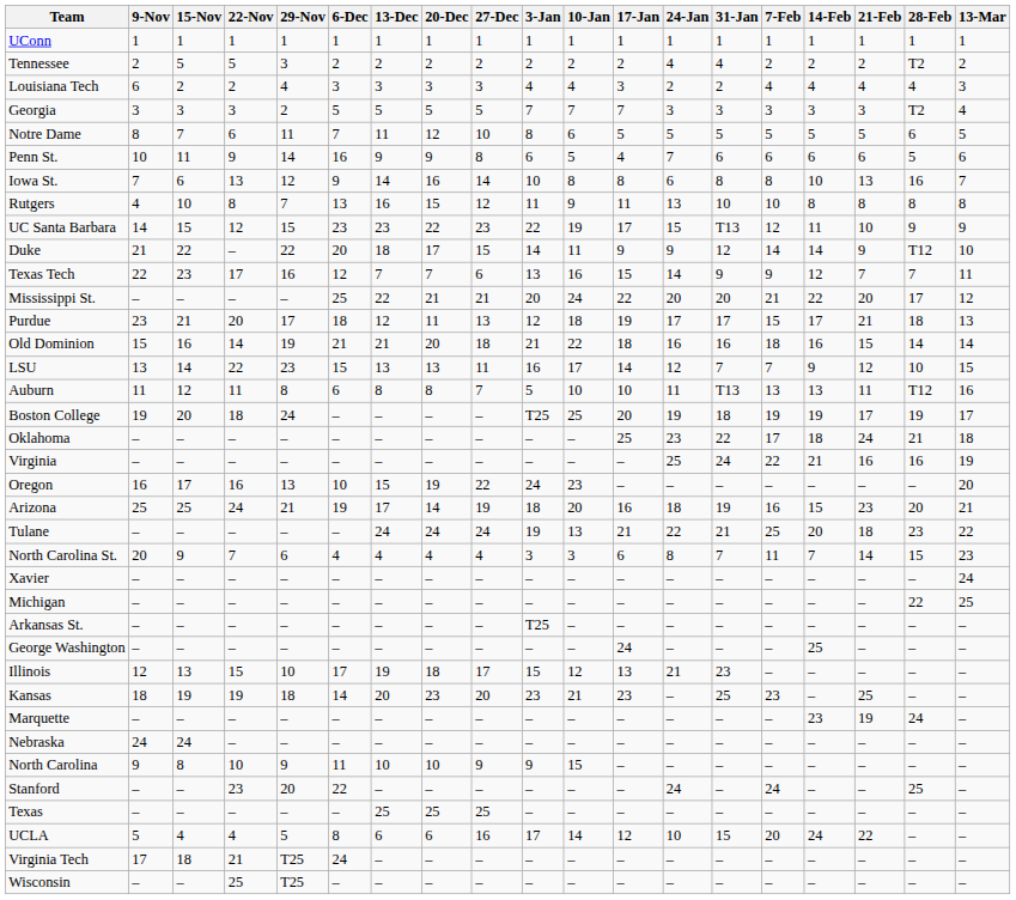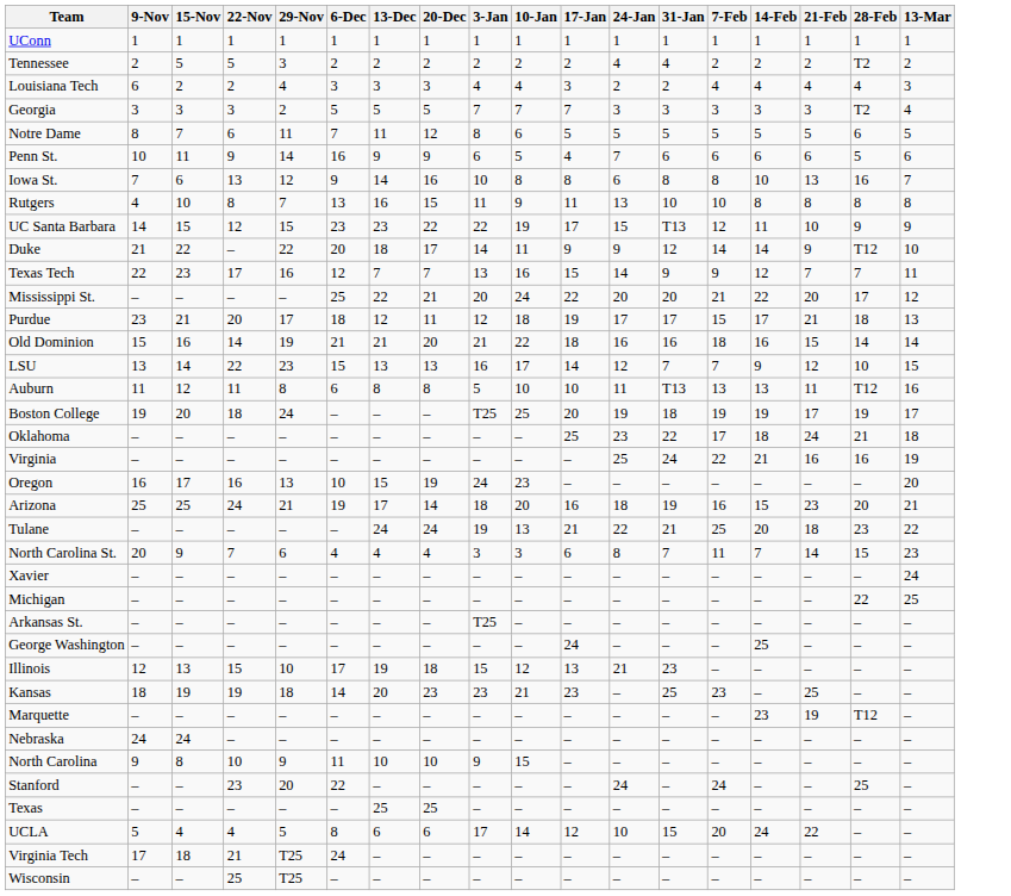 <table class="wikitable sortable">
 <tr>
 <th>Team</th>
 <th>9-Nov</th>
 <th>15-Nov</th>
 <th>22-Nov</th>
 <th>29-Nov</th>
 <th>6-Dec</th>
 <th>13-Dec</th>
 <th>20-Dec</th>
-<th>27-Dec</th>
 <th>3-Jan</th>
 <th>10-Jan</th>
 <th>17-Jan</th>
 <th>24-Jan</th>
 <th>31-Jan</th>
 <th>7-Feb</th>
 <th>14-Feb</th>
 <th>21-Feb</th>
 <th>28-Feb</th>
 <th>13-Mar</th>
 </tr>
 <tr>
 <td><a href='#'>UConn</a></td>
 <td>1</td>
 <td>1</td>
 <td>1</td>
 <td>1</td>
 <td>1</td>
 <td>1</td>
 <td>1</td>
 <td>1</td>
 <td>1</td>
 <td>1</td>
 <td>1</td>
 <td>1</td>
 <td>1</td>
 <td>1</td>
 <td>1</td>
 <td>1</td>
 <td>1</td>
-<td>1</td>
 </tr>
 <tr>
 <td>Tennessee</td>
 <td>2</td>
 <td>5</td>
 <td>5</td>
 <td>3</td>
-<td>2</td>
 <td>2</td>
 <td>2</td>
 <td>2</td>
 <td>2</td>
 <td>2</td>
 <td>2</td>
 <td>4</td>
 <td>4</td>
 <td>2</td>
 <td>2</td>
 <td>2</td>
 <td data-sort-value=2>T2</td>
 <td>2</td>
 </tr>
 <tr>
 <td>Louisiana Tech</td>
 <td>6</td>
 <td>2</td>
 <td>2</td>
 <td>4</td>
 <td>3</td>
 <td>3</td>
 <td>3</td>
-<td>3</td>
 <td>4</td>
 <td>4</td>
 <td>3</td>
 <td>2</td>
 <td>2</td>
 <td>4</td>
 <td>4</td>
 <td>4</td>
 <td>4</td>
 <td>3</td>
 </tr>
 <tr>
 <td>Georgia</td>
 <td>3</td>
 <td>3</td>
 <td>3</td>
 <td>2</td>
-<td>5</td>
 <td>5</td>
 <td>5</td>
 <td>5</td>
 <td>7</td>
 <td>7</td>
 <td>7</td>
 <td>3</td>
 <td>3</td>
 <td>3</td>
 <td>3</td>
 <td>3</td>
 <td data-sort-value=2>T2</td>
 <td>4</td>
 </tr>
 <tr>
 <td>Notre Dame</td>
 <td>8</td>
 <td>7</td>
 <td>6</td>
 <td>11</td>
 <td>7</td>
 <td>11</td>
 <td>12</td>
-<td>10</td>
 <td>8</td>
 <td>6</td>
 <td>5</td>
 <td>5</td>
 <td>5</td>
 <td>5</td>
 <td>5</td>
 <td>5</td>
 <td>6</td>
 <td>5</td>
 </tr>
 <tr>
 <td>Penn St.</td>
 <td>10</td>
 <td>11</td>
 <td>9</td>
 <td>14</td>
 <td>16</td>
 <td>9</td>
 <td>9</td>
-<td>8</td>
 <td>6</td>
 <td>5</td>
 <td>4</td>
 <td>7</td>
 <td>6</td>
 <td>6</td>
 <td>6</td>
 <td>6</td>
 <td>5</td>
 <td>6</td>
 </tr>
 <tr>
 <td>Iowa St.</td>
 <td>7</td>
 <td>6</td>
 <td>13</td>
 <td>12</td>
 <td>9</td>
 <td>14</td>
 <td>16</td>
-<td>14</td>
 <td>10</td>
 <td>8</td>
 <td>8</td>
 <td>6</td>
 <td>8</td>
 <td>8</td>
 <td>10</td>
 <td>13</td>
 <td>16</td>
 <td>7</td>
 </tr>
 <tr>
 <td>Rutgers</td>
 <td>4</td>
 <td>10</td>
 <td>8</td>
 <td>7</td>
 <td>13</td>
 <td>16</td>
 <td>15</td>
-<td>12</td>
 <td>11</td>
 <td>9</td>
 <td>11</td>
 <td>13</td>
 <td>10</td>
 <td>10</td>
 <td>8</td>
 <td>8</td>
 <td>8</td>
 <td>8</td>
 </tr>
 <tr>
 <td>UC Santa Barbara</td>
 <td>14</td>
 <td>15</td>
 <td>12</td>
 <td>15</td>
 <td>23</td>
 <td>23</td>
 <td>22</td>
-<td>23</td>
 <td>22</td>
 <td>19</td>
 <td>17</td>
 <td>15</td>
 <td data-sort-value=13>T13</td>
 <td>12</td>
 <td>11</td>
 <td>10</td>
 <td>9</td>
 <td>9</td>
 </tr>
 <tr>
 <td>Duke</td>
 <td>21</td>
 <td>22</td>
 <td data-sort-value=99>–</td>
 <td>22</td>
 <td>20</td>
 <td>18</td>
 <td>17</td>
-<td>15</td>
 <td>14</td>
 <td>11</td>
 <td>9</td>
 <td>9</td>
 <td>12</td>
 <td>14</td>
 <td>14</td>
 <td>9</td>
 <td data-sort-value=12>T12</td>
 <td>10</td>
 </tr>
 <tr>
 <td>Texas Tech</td>
 <td>22</td>
 <td>23</td>
 <td>17</td>
 <td>16</td>
 <td>12</td>
 <td>7</td>
 <td>7</td>
-<td>6</td>
 <td>13</td>
 <td>16</td>
 <td>15</td>
 <td>14</td>
 <td>9</td>
 <td>9</td>
 <td>12</td>
 <td>7</td>
 <td>7</td>
 <td>11</td>
 </tr>
 <tr>
 <td>Mississippi St.</td>
 <td data-sort-value=99>–</td>
 <td data-sort-value=99>–</td>
 <td data-sort-value=99>–</td>
 <td data-sort-value=99>–</td>
 <td>25</td>
 <td>22</td>
-<td>21</td>
 <td>21</td>
 <td>20</td>
 <td>24</td>
 <td>22</td>
 <td>20</td>
 <td>20</td>
 <td>21</td>
 <td>22</td>
 <td>20</td>
 <td>17</td>
 <td>12</td>
 </tr>
 <tr>
 <td>Purdue</td>
 <td>23</td>
 <td>21</td>
 <td>20</td>
 <td>17</td>
 <td>18</td>
 <td>12</td>
 <td>11</td>
-<td>13</td>
 <td>12</td>
 <td>18</td>
 <td>19</td>
 <td>17</td>
 <td>17</td>
 <td>15</td>
 <td>17</td>
 <td>21</td>
 <td>18</td>
 <td>13</td>
 </tr>
 <tr>
 <td>Old Dominion</td>
 <td>15</td>
 <td>16</td>
 <td>14</td>
 <td>19</td>
 <td>21</td>
 <td>21</td>
 <td>20</td>
-<td>18</td>
 <td>21</td>
 <td>22</td>
 <td>18</td>
 <td>16</td>
 <td>16</td>
 <td>18</td>
 <td>16</td>
 <td>15</td>
 <td>14</td>
 <td>14</td>
 </tr>
 <tr>
 <td>LSU</td>
 <td>13</td>
 <td>14</td>
 <td>22</td>
 <td>23</td>
 <td>15</td>
 <td>13</td>
 <td>13</td>
-<td>11</td>
 <td>16</td>
 <td>17</td>
 <td>14</td>
 <td>12</td>
 <td>7</td>
 <td>7</td>
 <td>9</td>
 <td>12</td>
 <td>10</td>
 <td>15</td>
 </tr>
 <tr>
 <td>Auburn</td>
 <td>11</td>
 <td>12</td>
 <td>11</td>
 <td>8</td>
 <td>6</td>
 <td>8</td>
 <td>8</td>
-<td>7</td>
 <td>5</td>
 <td>10</td>
 <td>10</td>
 <td>11</td>
 <td data-sort-value=13>T13</td>
 <td>13</td>
 <td>13</td>
 <td>11</td>
 <td data-sort-value=12>T12</td>
 <td>16</td>
 </tr>
 <tr>
 <td>Boston College</td>
 <td>19</td>
 <td>20</td>
 <td>18</td>
 <td>24</td>
 <td data-sort-value=99>–</td>
 <td data-sort-value=99>–</td>
 <td data-sort-value=99>–</td>
-<td data-sort-value=99>–</td>
 <td data-sort-value=25>T25</td>
 <td>25</td>
 <td>20</td>
 <td>19</td>
 <td>18</td>
 <td>19</td>
 <td>19</td>
 <td>17</td>
 <td>19</td>
 <td>17</td>
 </tr>
 <tr>
 <td>Oklahoma</td>
-<td data-sort-value=99>–</td>
 <td data-sort-value=99>–</td>
 <td data-sort-value=99>–</td>
 <td data-sort-value=99>–</td>
 <td data-sort-value=99>–</td>
 <td data-sort-value=99>–</td>
 <td data-sort-value=99>–</td>
 <td data-sort-value=99>–</td>
 <td data-sort-value=99>–</td>
 <td data-sort-value=99>–</td>
 <td>25</td>
 <td>23</td>
 <td>22</td>
 <td>17</td>
 <td>18</td>
 <td>24</td>
 <td>21</td>
 <td>18</td>
 </tr>
 <tr>
 <td>Virginia</td>
 <td data-sort-value=99>–</td>
 <td data-sort-value=99>–</td>
 <td data-sort-value=99>–</td>
 <td data-sort-value=99>–</td>
 <td data-sort-value=99>–</td>
 <td data-sort-value=99>–</td>
 <td data-sort-value=99>–</td>
 <td data-sort-value=99>–</td>
 <td data-sort-value=99>–</td>
 <td data-sort-value=99>–</td>
-<td data-sort-value=99>–</td>
 <td>25</td>
 <td>24</td>
 <td>22</td>
 <td>21</td>
 <td>16</td>
 <td>16</td>
 <td>19</td>
 </tr>
 <tr>
 <td>Oregon</td>
 <td>16</td>
 <td>17</td>
 <td>16</td>
 <td>13</td>
 <td>10</td>
 <td>15</td>
 <td>19</td>
-<td>22</td>
 <td>24</td>
 <td>23</td>
 <td data-sort-value=99>–</td>
 <td data-sort-value=99>–</td>
 <td data-sort-value=99>–</td>
 <td data-sort-value=99>–</td>
 <td data-sort-value=99>–</td>
 <td data-sort-value=99>–</td>
 <td data-sort-value=99>–</td>
 <td>20</td>
 </tr>
 <tr>
 <td>Arizona</td>
 <td>25</td>
 <td>25</td>
 <td>24</td>
 <td>21</td>
 <td>19</td>
 <td>17</td>
 <td>14</td>
-<td>19</td>
 <td>18</td>
 <td>20</td>
 <td>16</td>
 <td>18</td>
 <td>19</td>
 <td>16</td>
 <td>15</td>
 <td>23</td>
 <td>20</td>
 <td>21</td>
 </tr>
 <tr>
 <td>Tulane</td>
 <td data-sort-value=99>–</td>
 <td data-sort-value=99>–</td>
 <td data-sort-value=99>–</td>
 <td data-sort-value=99>–</td>
 <td data-sort-value=99>–</td>
-<td>24</td>
 <td>24</td>
 <td>24</td>
 <td>19</td>
 <td>13</td>
 <td>21</td>
 <td>22</td>
 <td>21</td>
 <td>25</td>
 <td>20</td>
 <td>18</td>
 <td>23</td>
 <td>22</td>
 </tr>
 <tr>
 <td>North Carolina St.</td>
 <td>20</td>
 <td>9</td>
 <td>7</td>
 <td>6</td>
 <td>4</td>
 <td>4</td>
 <td>4</td>
-<td>4</td>
 <td>3</td>
 <td>3</td>
 <td>6</td>
 <td>8</td>
 <td>7</td>
 <td>11</td>
 <td>7</td>
 <td>14</td>
 <td>15</td>
 <td>23</td>
 </tr>
 <tr>
 <td>Xavier</td>
-<td data-sort-value=99>–</td>
 <td data-sort-value=99>–</td>
 <td data-sort-value=99>–</td>
 <td data-sort-value=99>–</td>
 <td data-sort-value=99>–</td>
 <td data-sort-value=99>–</td>
 <td data-sort-value=99>–</td>
 <td data-sort-value=99>–</td>
 <td data-sort-value=99>–</td>
 <td data-sort-value=99>–</td>
 <td data-sort-value=99>–</td>
 <td data-sort-value=99>–</td>
 <td data-sort-value=99>–</td>
 <td data-sort-value=99>–</td>
 <td data-sort-value=99>–</td>
 <td data-sort-value=99>–</td>
 <td data-sort-value=99>–</td>
 <td>24</td>
 </tr>
 <tr>
 <td>Michigan</td>
 <td data-sort-value=99>–</td>
 <td data-sort-value=99>–</td>
 <td data-sort-value=99>–</td>
 <td data-sort-value=99>–</td>
 <td data-sort-value=99>–</td>
 <td data-sort-value=99>–</td>
 <td data-sort-value=99>–</td>
 <td data-sort-value=99>–</td>
 <td data-sort-value=99>–</td>
 <td data-sort-value=99>–</td>
 <td data-sort-value=99>–</td>
 <td data-sort-value=99>–</td>
 <td data-sort-value=99>–</td>
 <td data-sort-value=99>–</td>
 <td data-sort-value=99>–</td>
-<td data-sort-value=99>–</td>
 <td>22</td>
 <td>25</td>
 </tr>
 <tr>
 <td>Arkansas St.</td>
-<td data-sort-value=99>–</td>
 <td data-sort-value=99>–</td>
 <td data-sort-value=99>–</td>
 <td data-sort-value=99>–</td>
 <td data-sort-value=99>–</td>
 <td data-sort-value=99>–</td>
 <td data-sort-value=99>–</td>
 <td data-sort-value=99>–</td>
 <td data-sort-value=25>T25</td>
 <td data-sort-value=99>–</td>
 <td data-sort-value=99>–</td>
 <td data-sort-value=99>–</td>
 <td data-sort-value=99>–</td>
 <td data-sort-value=99>–</td>
 <td data-sort-value=99>–</td>
 <td data-sort-value=99>–</td>
 <td data-sort-value=99>–</td>
 <td data-sort-value=99>–</td>
 </tr>
 <tr>
 <td>George Washington</td>
 <td data-sort-value=99>–</td>
 <td data-sort-value=99>–</td>
 <td data-sort-value=99>–</td>
 <td data-sort-value=99>–</td>
 <td data-sort-value=99>–</td>
 <td data-sort-value=99>–</td>
 <td data-sort-value=99>–</td>
 <td data-sort-value=99>–</td>
 <td data-sort-value=99>–</td>
-<td data-sort-value=99>–</td>
 <td>24</td>
 <td data-sort-value=99>–</td>
 <td data-sort-value=99>–</td>
 <td data-sort-value=99>–</td>
 <td>25</td>
 <td data-sort-value=99>–</td>
 <td data-sort-value=99>–</td>
 <td data-sort-value=99>–</td>
 </tr>
 <tr>
 <td>Illinois</td>
 <td>12</td>
 <td>13</td>
 <td>15</td>
 <td>10</td>
 <td>17</td>
 <td>19</td>
 <td>18</td>
-<td>17</td>
 <td>15</td>
 <td>12</td>
 <td>13</td>
 <td>21</td>
 <td>23</td>
 <td data-sort-value=99>–</td>
 <td data-sort-value=99>–</td>
 <td data-sort-value=99>–</td>
 <td data-sort-value=99>–</td>
 <td data-sort-value=99>–</td>
 </tr>
 <tr>
 <td>Kansas</td>
 <td>18</td>
 <td>19</td>
 <td>19</td>
 <td>18</td>
 <td>14</td>
 <td>20</td>
 <td>23</td>
-<td>20</td>
 <td>23</td>
 <td>21</td>
 <td>23</td>
 <td data-sort-value=99>–</td>
 <td>25</td>
 <td>23</td>
 <td data-sort-value=99>–</td>
 <td>25</td>
 <td data-sort-value=99>–</td>
 <td data-sort-value=99>–</td>
 </tr>
 <tr>
 <td>Marquette</td>
 <td data-sort-value=99>–</td>
 <td data-sort-value=99>–</td>
 <td data-sort-value=99>–</td>
 <td data-sort-value=99>–</td>
 <td data-sort-value=99>–</td>
 <td data-sort-value=99>–</td>
 <td data-sort-value=99>–</td>
 <td data-sort-value=99>–</td>
 <td data-sort-value=99>–</td>
 <td data-sort-value=99>–</td>
 <td data-sort-value=99>–</td>
 <td data-sort-value=99>–</td>
 <td data-sort-value=99>–</td>
-<td data-sort-value=99>–</td>
 <td>23</td>
 <td>19</td>
-<td>24</td>
+<td data-sort-value=12>T12</td>
 <td data-sort-value=99>–</td>
 </tr>
 <tr>
 <td>Nebraska</td>
 <td>24</td>
 <td>24</td>
-<td data-sort-value=99>–</td>
 <td data-sort-value=99>–</td>
 <td data-sort-value=99>–</td>
 <td data-sort-value=99>–</td>
 <td data-sort-value=99>–</td>
 <td data-sort-value=99>–</td>
 <td data-sort-value=99>–</td>
 <td data-sort-value=99>–</td>
 <td data-sort-value=99>–</td>
 <td data-sort-value=99>–</td>
 <td data-sort-value=99>–</td>
 <td data-sort-value=99>–</td>
 <td data-sort-value=99>–</td>
 <td data-sort-value=99>–</td>
 <td data-sort-value=99>–</td>
 <td data-sort-value=99>–</td>
 </tr>
 <tr>
 <td>North Carolina</td>
 <td>9</td>
 <td>8</td>
 <td>10</td>
 <td>9</td>
 <td>11</td>
 <td>10</td>
 <td>10</td>
 <td>9</td>
-<td>9</td>
 <td>15</td>
 <td data-sort-value=99>–</td>
 <td data-sort-value=99>–</td>
 <td data-sort-value=99>–</td>
 <td data-sort-value=99>–</td>
 <td data-sort-value=99>–</td>
 <td data-sort-value=99>–</td>
 <td data-sort-value=99>–</td>
 <td data-sort-value=99>–</td>
 </tr>
 <tr>
 <td>Stanford</td>
 <td data-sort-value=99>–</td>
 <td data-sort-value=99>–</td>
 <td>23</td>
 <td>20</td>
 <td>22</td>
 <td data-sort-value=99>–</td>
 <td data-sort-value=99>–</td>
 <td data-sort-value=99>–</td>
 <td data-sort-value=99>–</td>
 <td data-sort-value=99>–</td>
-<td data-sort-value=99>–</td>
 <td>24</td>
 <td data-sort-value=99>–</td>
 <td>24</td>
 <td data-sort-value=99>–</td>
 <td data-sort-value=99>–</td>
 <td>25</td>
 <td data-sort-value=99>–</td>
 </tr>
 <tr>
 <td>Texas</td>
 <td data-sort-value=99>–</td>
 <td data-sort-value=99>–</td>
 <td data-sort-value=99>–</td>
 <td data-sort-value=99>–</td>
 <td data-sort-value=99>–</td>
-<td>25</td>
 <td>25</td>
 <td>25</td>
 <td data-sort-value=99>–</td>
 <td data-sort-value=99>–</td>
 <td data-sort-value=99>–</td>
 <td data-sort-value=99>–</td>
 <td data-sort-value=99>–</td>
 <td data-sort-value=99>–</td>
 <td data-sort-value=99>–</td>
 <td data-sort-value=99>–</td>
 <td data-sort-value=99>–</td>
 <td data-sort-value=99>–</td>
 </tr>
 <tr>
 <td>UCLA</td>
 <td>5</td>
 <td>4</td>
 <td>4</td>
 <td>5</td>
 <td>8</td>
 <td>6</td>
 <td>6</td>
-<td>16</td>
 <td>17</td>
 <td>14</td>
 <td>12</td>
 <td>10</td>
 <td>15</td>
 <td>20</td>
 <td>24</td>
 <td>22</td>
 <td data-sort-value=99>–</td>
 <td data-sort-value=99>–</td>
 </tr>
 <tr>
 <td>Virginia Tech</td>
 <td>17</td>
 <td>18</td>
 <td>21</td>
 <td data-sort-value=25>T25</td>
 <td>24</td>
-<td data-sort-value=99>–</td>
 <td data-sort-value=99>–</td>
 <td data-sort-value=99>–</td>
 <td data-sort-value=99>–</td>
 <td data-sort-value=99>–</td>
 <td data-sort-value=99>–</td>
 <td data-sort-value=99>–</td>
 <td data-sort-value=99>–</td>
 <td data-sort-value=99>–</td>
 <td data-sort-value=99>–</td>
 <td data-sort-value=99>–</td>
 <td data-sort-value=99>–</td>
 <td data-sort-value=99>–</td>
 </tr>
 <tr>
 <td>Wisconsin</td>
 <td data-sort-value=99>–</td>
 <td data-sort-value=99>–</td>
 <td>25</td>
 <td data-sort-value=25>T25</td>
 <td data-sort-value=99>–</td>
 <td data-sort-value=99>–</td>
 <td data-sort-value=99>–</td>
 <td data-sort-value=99>–</td>
 <td data-sort-value=99>–</td>
 <td data-sort-value=99>–</td>
 <td data-sort-value=99>–</td>
 <td data-sort-value=99>–</td>
 <td data-sort-value=99>–</td>
 <td data-sort-value=99>–</td>
 <td data-sort-value=99>–</td>
 <td data-sort-value=99>–</td>
 <td data-sort-value=99>–</td>
-<td data-sort-value=99>–</td>
 </tr>
 </table>
